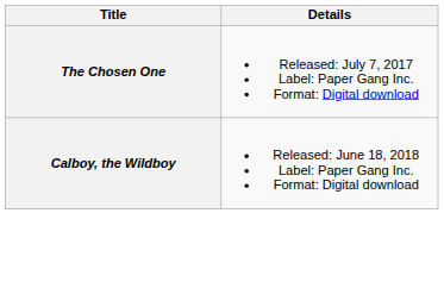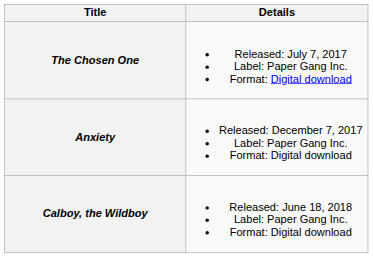 <table class="wikitable plainrowheaders" style="text-align:center;">
 <tr>
 <th scope="col" style="width:16em;">Title</th>
 <th scope="col" style="width:16em;">Details</th>
 </tr>
 <tr>
 <th scope="row"><em>The Chosen One</em></th>
 <td><br><ul><li>Released: July 7, 2017</li><li>Label: Paper Gang Inc.</li><li>Format: <a href='#'>Digital download</a></li></ul></td>
 </tr>
 <tr>
+<th scope="row"><em>Anxiety</em></th>
+<td><br><ul><li>Released: December 7, 2017</li><li>Label: Paper Gang Inc.</li><li>Format: Digital download</li></ul></td>
+</tr>
+<tr>
 <th scope="row"><em>Calboy, the Wildboy</em></th>
 <td><br><ul><li>Released: June 18, 2018</li><li>Label: Paper Gang Inc.</li><li>Format: Digital download</li></ul></td>
 </tr>
 </table>
